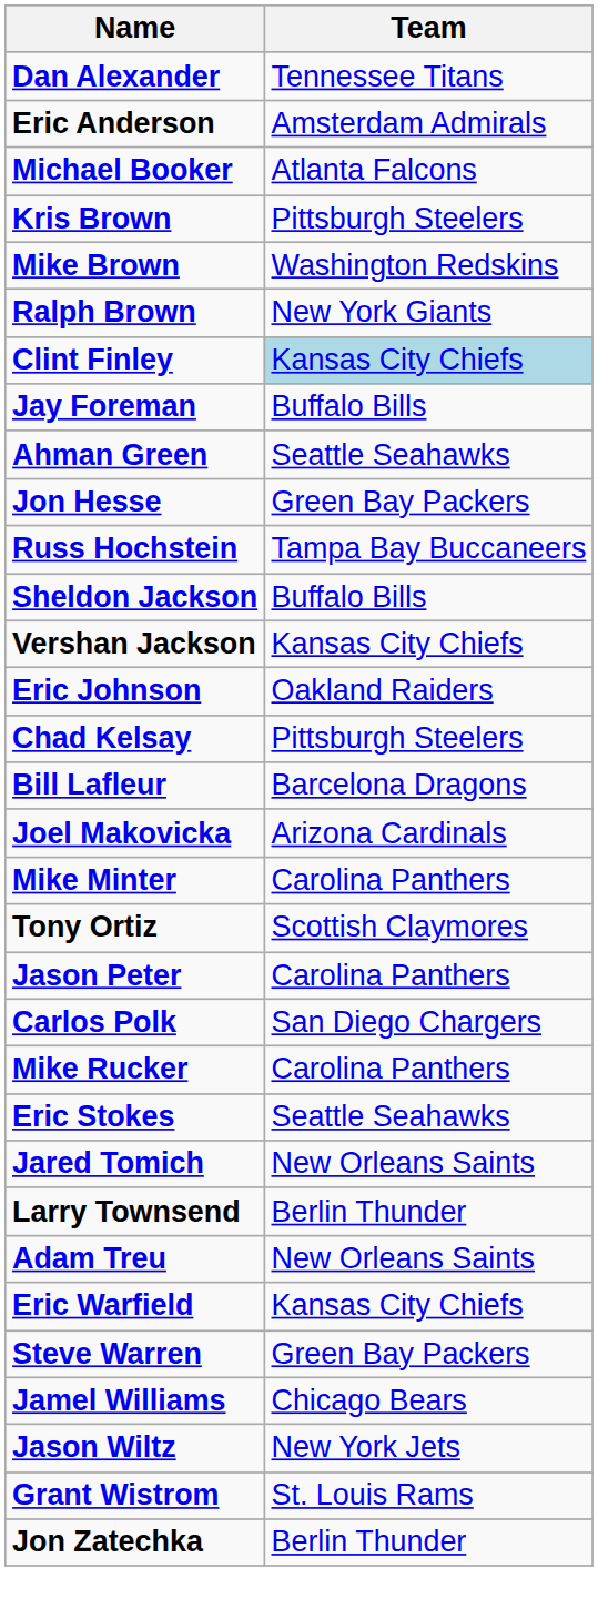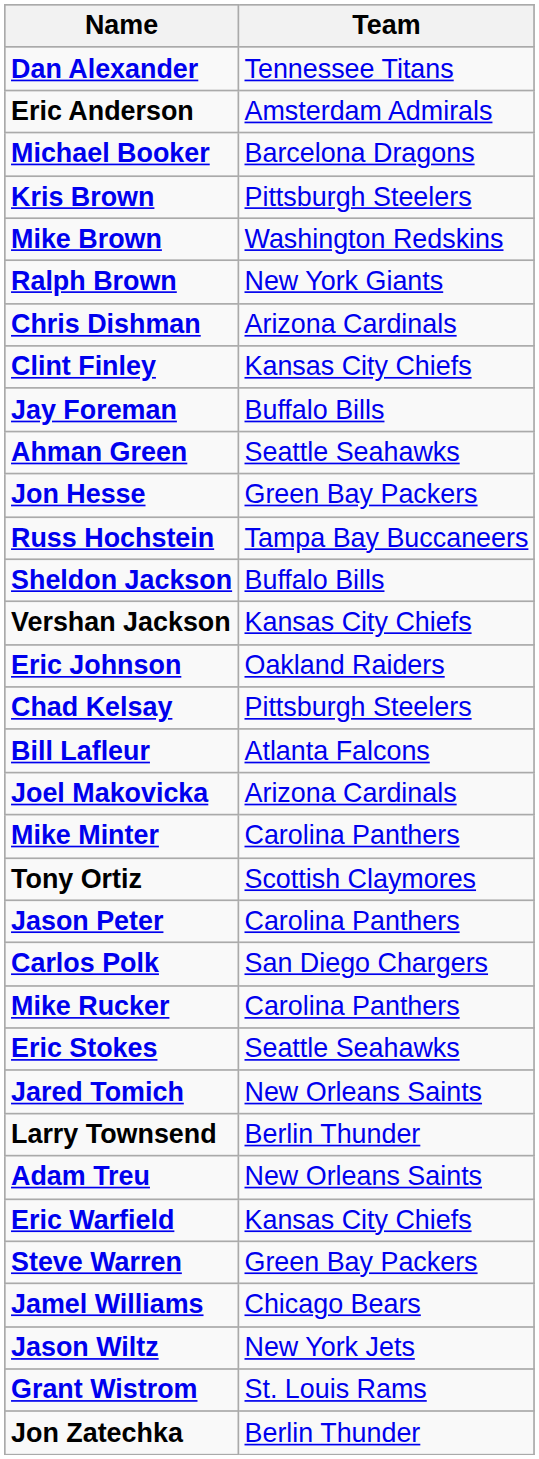 <table class="wikitable">
 <tr>
 <th>Name</th>
 <th>Team</th>
 </tr>
 <tr>
 <td><strong><a href='#'>Dan Alexander</a></strong></td>
 <td><a href='#'>Tennessee Titans</a></td>
 </tr>
 <tr>
 <td><strong>Eric Anderson</strong></td>
 <td><a href='#'>Amsterdam Admirals</a></td>
 </tr>
 <tr>
 <td><strong><a href='#'>Michael Booker</a></strong></td>
-<td><a href='#'>Atlanta Falcons</a></td>
+<td><a href='#'>Barcelona Dragons</a></td>
 </tr>
 <tr>
 <td><strong><a href='#'>Kris Brown</a></strong></td>
 <td><a href='#'>Pittsburgh Steelers</a></td>
 </tr>
 <tr>
 <td><strong><a href='#'>Mike Brown</a></strong></td>
 <td><a href='#'>Washington Redskins</a></td>
 </tr>
 <tr>
 <td><strong><a href='#'>Ralph Brown</a></strong></td>
 <td><a href='#'>New York Giants</a></td>
 </tr>
 <tr>
+<td><strong><a href='#'>Chris Dishman</a></strong></td>
+<td><a href='#'>Arizona Cardinals</a></td>
+</tr>
+<tr>
 <td><strong><a href='#'>Clint Finley</a></strong></td>
-<td style="background: lightblue;"><a href='#'>Kansas City Chiefs</a></td>
+<td><a href='#'>Kansas City Chiefs</a></td>
 </tr>
 <tr>
 <td><strong><a href='#'>Jay Foreman</a></strong></td>
 <td><a href='#'>Buffalo Bills</a></td>
 </tr>
 <tr>
 <td><strong><a href='#'>Ahman Green</a></strong></td>
 <td><a href='#'>Seattle Seahawks</a></td>
 </tr>
 <tr>
 <td><strong><a href='#'>Jon Hesse</a></strong></td>
 <td><a href='#'>Green Bay Packers</a></td>
 </tr>
 <tr>
 <td><strong><a href='#'>Russ Hochstein</a></strong></td>
 <td><a href='#'>Tampa Bay Buccaneers</a></td>
 </tr>
 <tr>
 <td><strong><a href='#'>Sheldon Jackson</a></strong></td>
 <td><a href='#'>Buffalo Bills</a></td>
 </tr>
 <tr>
 <td><strong>Vershan Jackson</strong></td>
 <td><a href='#'>Kansas City Chiefs</a></td>
 </tr>
 <tr>
 <td><strong><a href='#'>Eric Johnson</a></strong></td>
 <td><a href='#'>Oakland Raiders</a></td>
 </tr>
 <tr>
 <td><strong><a href='#'>Chad Kelsay</a></strong></td>
 <td><a href='#'>Pittsburgh Steelers</a></td>
 </tr>
 <tr>
 <td><strong><a href='#'>Bill Lafleur</a></strong></td>
-<td><a href='#'>Barcelona Dragons</a></td>
+<td><a href='#'>Atlanta Falcons</a></td>
 </tr>
 <tr>
 <td><strong><a href='#'>Joel Makovicka</a></strong></td>
 <td><a href='#'>Arizona Cardinals</a></td>
 </tr>
 <tr>
 <td><strong><a href='#'>Mike Minter</a></strong></td>
 <td><a href='#'>Carolina Panthers</a></td>
 </tr>
 <tr>
 <td><strong>Tony Ortiz</strong></td>
 <td><a href='#'>Scottish Claymores</a></td>
 </tr>
 <tr>
 <td><strong><a href='#'>Jason Peter</a></strong></td>
 <td><a href='#'>Carolina Panthers</a></td>
 </tr>
 <tr>
 <td><strong><a href='#'>Carlos Polk</a></strong></td>
 <td><a href='#'>San Diego Chargers</a></td>
 </tr>
 <tr>
 <td><strong><a href='#'>Mike Rucker</a></strong></td>
 <td><a href='#'>Carolina Panthers</a></td>
 </tr>
 <tr>
 <td><strong><a href='#'>Eric Stokes</a></strong></td>
 <td><a href='#'>Seattle Seahawks</a></td>
 </tr>
 <tr>
 <td><strong><a href='#'>Jared Tomich</a></strong></td>
 <td><a href='#'>New Orleans Saints</a></td>
 </tr>
 <tr>
 <td><strong>Larry Townsend</strong></td>
 <td><a href='#'>Berlin Thunder</a></td>
 </tr>
 <tr>
 <td><strong><a href='#'>Adam Treu</a></strong></td>
 <td><a href='#'>New Orleans Saints</a></td>
 </tr>
 <tr>
 <td><strong><a href='#'>Eric Warfield</a></strong></td>
 <td><a href='#'>Kansas City Chiefs</a></td>
 </tr>
 <tr>
 <td><strong><a href='#'>Steve Warren</a></strong></td>
 <td><a href='#'>Green Bay Packers</a></td>
 </tr>
 <tr>
 <td><strong><a href='#'>Jamel Williams</a></strong></td>
 <td><a href='#'>Chicago Bears</a></td>
 </tr>
 <tr>
 <td><strong><a href='#'>Jason Wiltz</a></strong></td>
 <td><a href='#'>New York Jets</a></td>
 </tr>
 <tr>
 <td><strong><a href='#'>Grant Wistrom</a></strong></td>
 <td><a href='#'>St. Louis Rams</a></td>
 </tr>
 <tr>
 <td><strong>Jon Zatechka</strong></td>
 <td><a href='#'>Berlin Thunder</a></td>
 </tr>
 </table>
